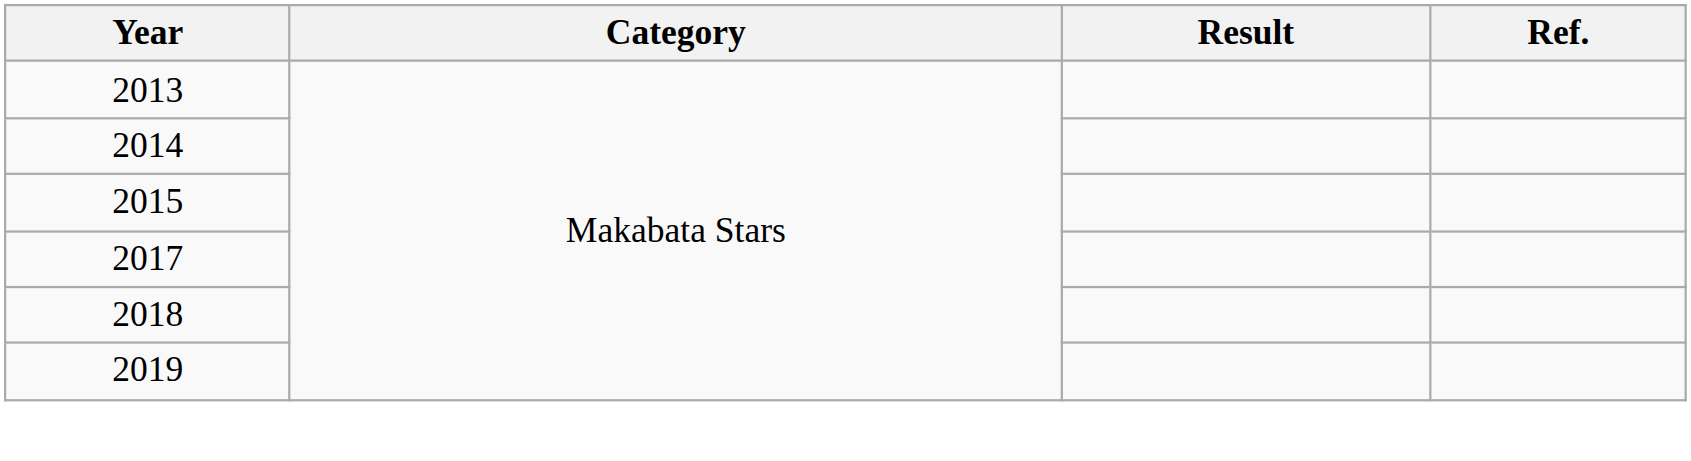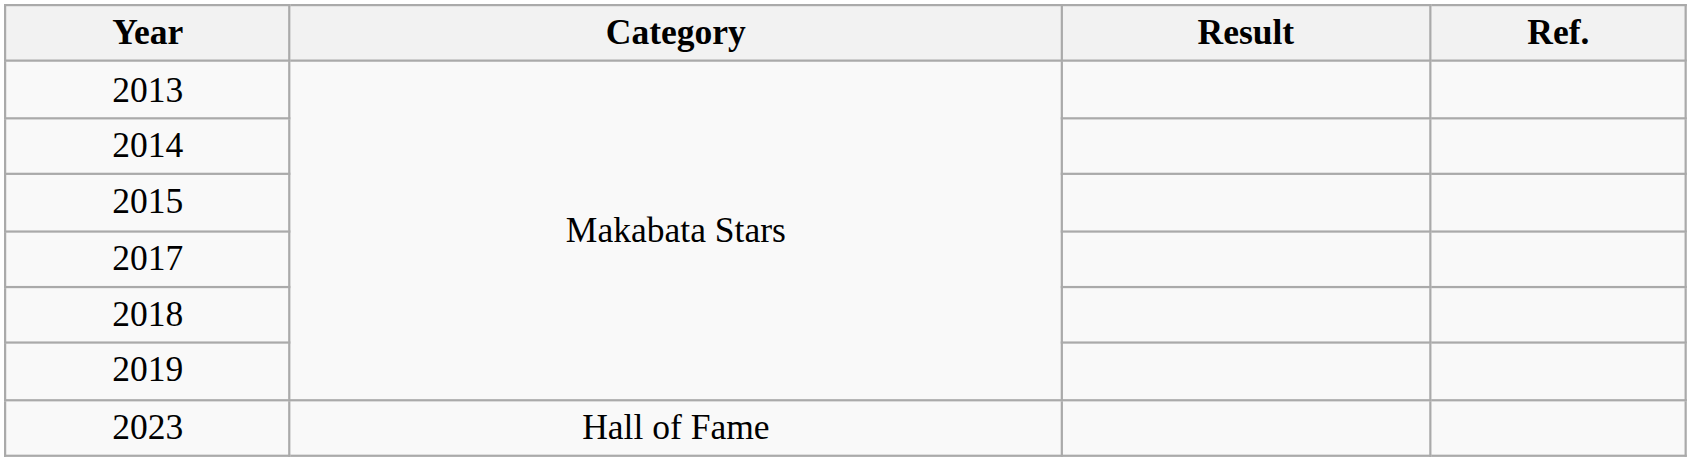 <table class="wikitable sortable"  style="text-align:center; width:60%;">
 <tr>
 <th>Year</th>
 <th>Category</th>
 <th>Result</th>
 <th>Ref.</th>
 </tr>
 <tr>
 <td>2013</td>
 <td rowspan=6>Makabata Stars</td>
 <td></td>
 <td></td>
 </tr>
 <tr>
 <td>2014</td>
 <td></td>
 <td></td>
 </tr>
 <tr>
 <td>2015</td>
 <td></td>
 <td></td>
 </tr>
 <tr>
 <td>2017</td>
 <td></td>
 <td></td>
 </tr>
 <tr>
 <td>2018</td>
 <td></td>
 <td></td>
 </tr>
 <tr>
 <td>2019</td>
 <td></td>
 <td></td>
 </tr>
+<tr>
+<td>2023</td>
+<td>Hall of Fame</td>
+<td></td>
+<td></td>
+</tr>
 </table>
